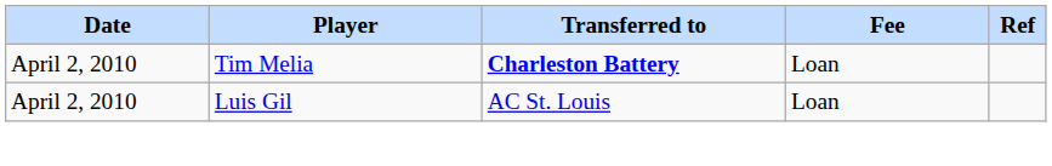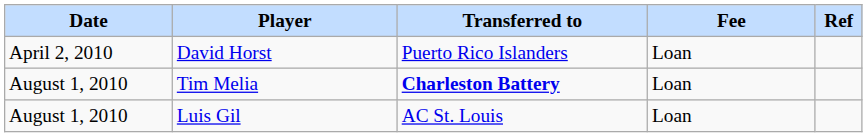 <table class="wikitable" style="text-align:left; font-size:95%;">
 <tr>
 <th style="background:#c2ddff; width:125px;">Date</th>
 <th style="background:#c2ddff; width:170px;">Player</th>
 <th style="background:#c2ddff; width:190px;">Transferred to</th>
 <th style="background:#c2ddff; width:125px;">Fee</th>
 <th style="background:#c2ddff; width:30px;">Ref</th>
 </tr>
 <tr>
 <td>April 2, 2010</td>
+<td> <a href='#'>David Horst</a></td>
+<td> <a href='#'>Puerto Rico Islanders</a></td>
+<td>Loan</td>
+<td></td>
+</tr>
+<tr>
+<td>August 1, 2010</td>
 <td> <a href='#'>Tim Melia</a></td>
 <td><strong> <a href='#'>Charleston Battery</a></strong></td>
 <td>Loan</td>
 <td></td>
 </tr>
 <tr>
-<td>April 2, 2010</td>
+<td>August 1, 2010</td>
 <td> <a href='#'>Luis Gil</a></td>
 <td> <a href='#'>AC St. Louis</a></td>
 <td>Loan</td>
 <td></td>
 </tr>
 </table>
